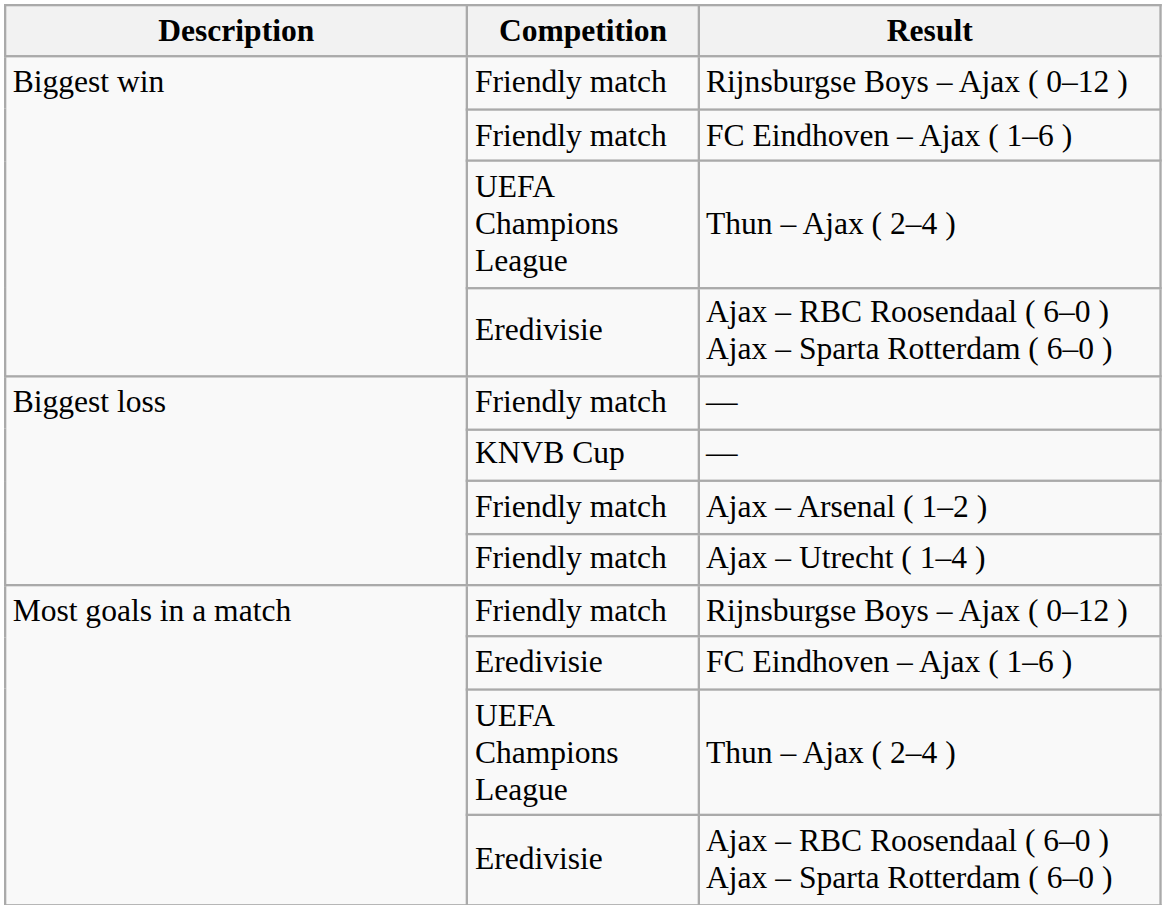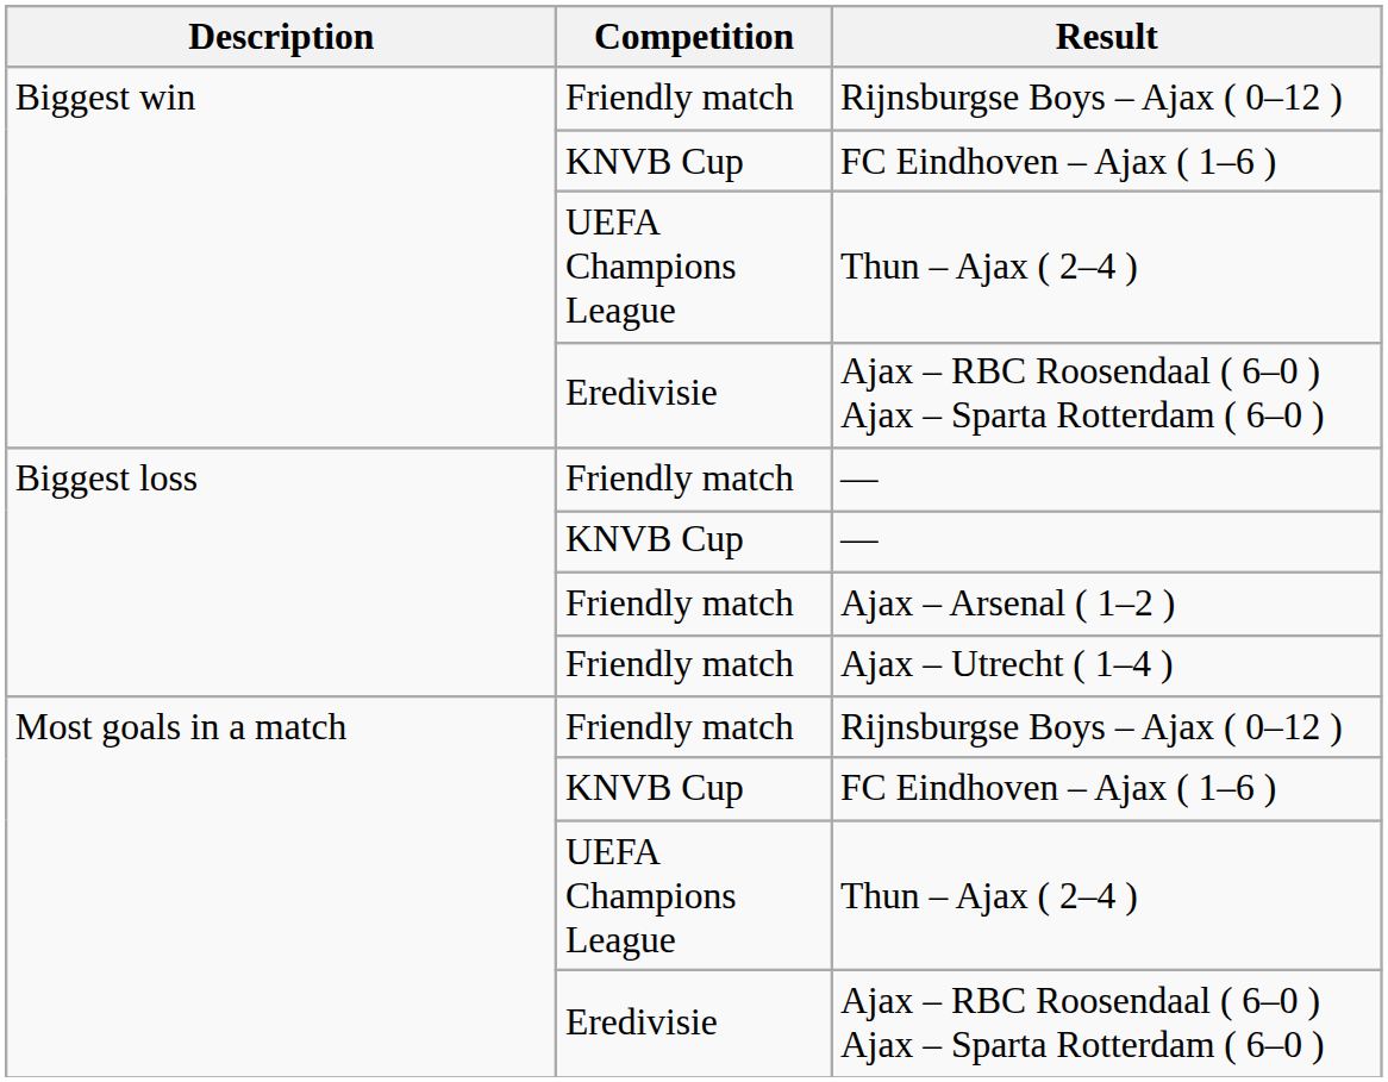 <table class="wikitable" style="width:80%; font-size:85%;">
 <tr valign=top>
 <th width=40% align=center>Description</th>
 <th width=20% align=center>Competition</th>
 <th width=40% align=center>Result</th>
 </tr>
 <tr valign=top>
 <td rowspan=4>Biggest win</td>
 <td> Friendly match</td>
 <td>Rijnsburgse Boys – Ajax ( 0–12 )</td>
 </tr>
 <tr>
-<td> Friendly match</td>
+<td> KNVB Cup</td>
 <td>FC Eindhoven – Ajax ( 1–6 )</td>
 </tr>
 <tr>
 <td> UEFA Champions League</td>
 <td>Thun – Ajax ( 2–4 )</td>
 </tr>
 <tr>
 <td> Eredivisie</td>
 <td>Ajax – RBC Roosendaal ( 6–0 )<br>Ajax – Sparta Rotterdam ( 6–0 )</td>
 </tr>
 <tr valign=top>
 <td rowspan=4>Biggest loss</td>
 <td> Friendly match</td>
 <td>—</td>
 </tr>
 <tr>
 <td> KNVB Cup</td>
 <td>—</td>
 </tr>
 <tr>
 <td> Friendly match</td>
 <td>Ajax – Arsenal ( 1–2 )</td>
 </tr>
 <tr>
 <td> Friendly match</td>
 <td>Ajax – Utrecht ( 1–4 )</td>
 </tr>
 <tr valign=top>
 <td rowspan=4>Most goals in a match</td>
 <td> Friendly match</td>
 <td>Rijnsburgse Boys – Ajax ( 0–12 )</td>
 </tr>
 <tr>
-<td> Eredivisie</td>
+<td> KNVB Cup</td>
 <td>FC Eindhoven – Ajax ( 1–6 )</td>
 </tr>
 <tr>
 <td> UEFA Champions League</td>
 <td>Thun – Ajax ( 2–4 )</td>
 </tr>
 <tr>
 <td> Eredivisie</td>
 <td>Ajax – RBC Roosendaal ( 6–0 )<br>Ajax – Sparta Rotterdam ( 6–0 )</td>
 </tr>
 </table>
